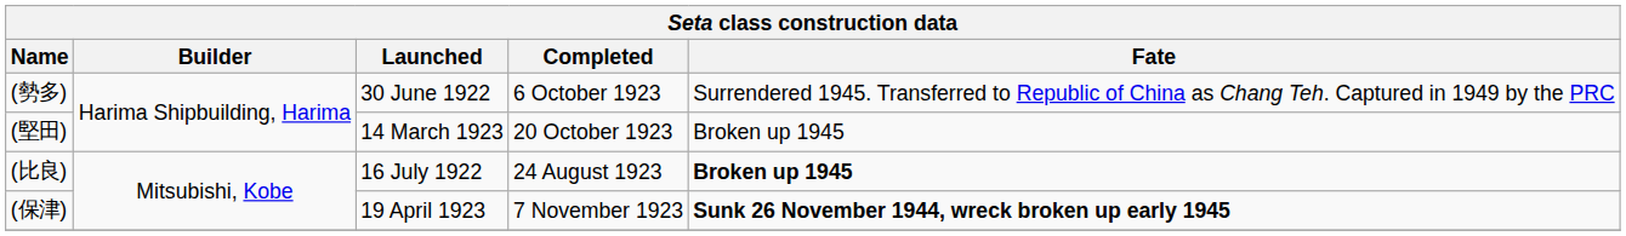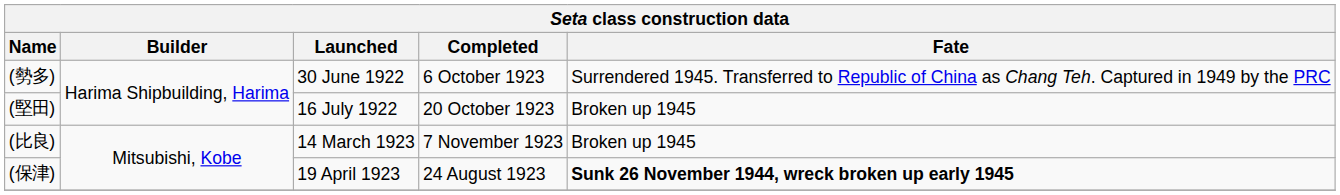 <table class="wikitable" style="font-size:95%;">
 <tr>
 <th colspan="7"><em>Seta</em> class construction data</th>
 </tr>
 <tr>
 <th>Name</th>
 <th>Builder</th>
 <th>Launched</th>
 <th>Completed</th>
 <th>Fate</th>
 </tr>
 <tr>
 <td> (勢多)</td>
 <td rowspan="2" align="center">Harima Shipbuilding, <a href='#'>Harima</a></td>
 <td>30 June 1922</td>
 <td>6 October 1923</td>
 <td>Surrendered 1945. Transferred to <a href='#'>Republic of China</a> as <em>Chang Teh</em>. Captured in 1949 by the <a href='#'>PRC</a></td>
 </tr>
 <tr>
 <td> (堅田)</td>
-<td>14 March 1923</td>
+<td>16 July 1922</td>
 <td>20 October 1923</td>
 <td>Broken up 1945</td>
 </tr>
 <tr>
 <td> (比良)</td>
 <td rowspan="2" align="center">Mitsubishi, <a href='#'>Kobe</a></td>
-<td>16 July 1922</td>
-<td>24 August 1923</td>
-<td><strong>Broken up 1945</strong></td>
+<td>14 March 1923</td>
+<td>7 November 1923</td>
+<td>Broken up 1945</td>
 </tr>
 <tr>
 <td> (保津)</td>
 <td>19 April 1923</td>
-<td>7 November 1923</td>
+<td>24 August 1923</td>
 <td><strong>Sunk 26 November 1944, wreck broken up early 1945</strong></td>
 </tr>
 <tr>
 </tr>
 </table>
